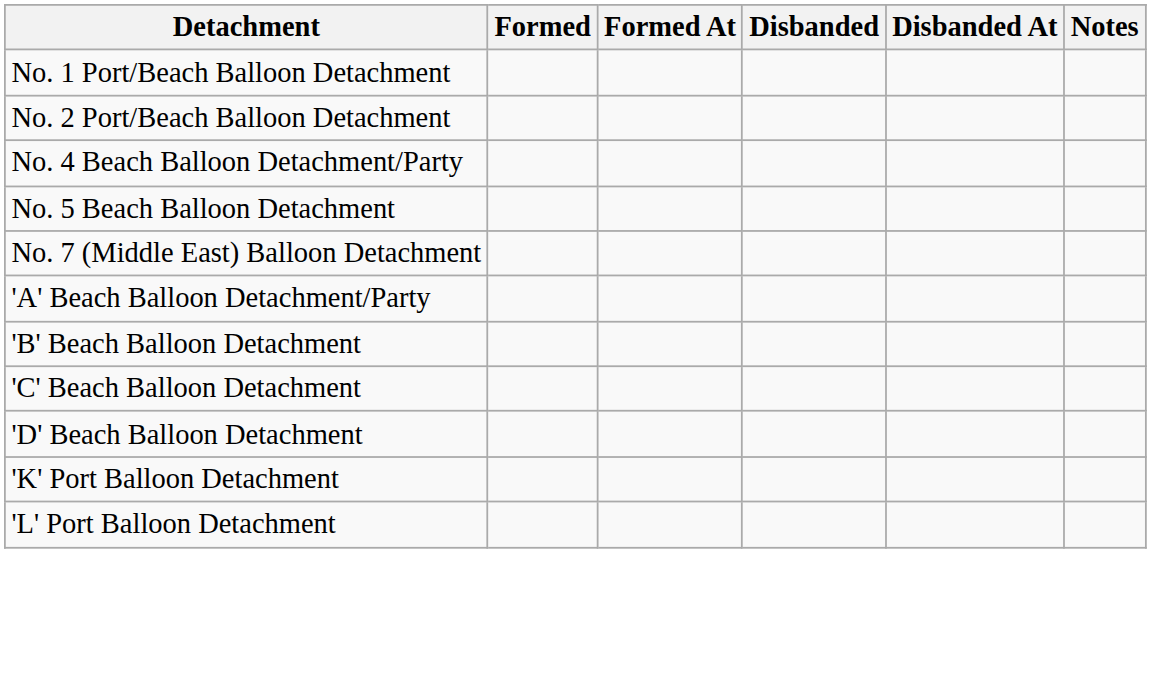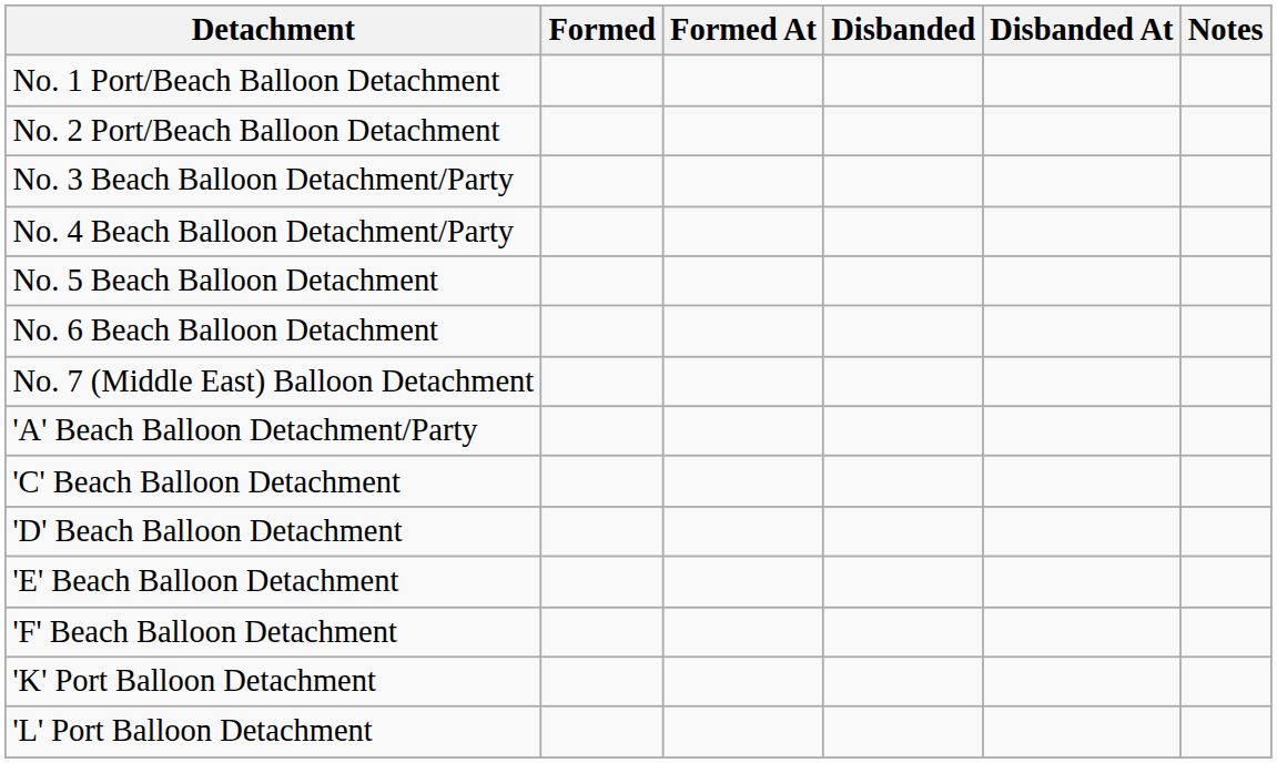 <table class="wikitable sortable">
 <tr>
 <th>Detachment</th>
 <th>Formed</th>
 <th>Formed At</th>
 <th>Disbanded</th>
 <th>Disbanded At</th>
 <th>Notes</th>
 </tr>
 <tr>
 <td>No. 1 Port/Beach Balloon Detachment</td>
 <td></td>
 <td></td>
 <td></td>
 <td></td>
 <td></td>
 </tr>
 <tr>
 <td>No. 2 Port/Beach Balloon Detachment</td>
 <td></td>
 <td></td>
 <td></td>
 <td></td>
 <td></td>
 </tr>
 <tr>
+<td>No. 3 Beach Balloon Detachment/Party</td>
+<td></td>
+<td></td>
+<td></td>
+<td></td>
+<td></td>
+</tr>
+<tr>
 <td>No. 4 Beach Balloon Detachment/Party</td>
 <td></td>
 <td></td>
 <td></td>
 <td></td>
 <td></td>
 </tr>
 <tr>
 <td>No. 5 Beach Balloon Detachment</td>
+<td></td>
+<td></td>
+<td></td>
+<td></td>
+<td></td>
+</tr>
+<tr>
+<td>No. 6 Beach Balloon Detachment</td>
 <td></td>
 <td></td>
 <td></td>
 <td></td>
 <td></td>
 </tr>
 <tr>
 <td>No. 7 (Middle East) Balloon Detachment</td>
 <td></td>
 <td></td>
 <td></td>
 <td></td>
 <td></td>
 </tr>
 <tr>
 <td>'A' Beach Balloon Detachment/Party</td>
 <td></td>
 <td></td>
 <td></td>
 <td></td>
 <td></td>
 </tr>
 <tr>
-<td>'B' Beach Balloon Detachment</td>
-<td></td>
-<td></td>
-<td></td>
-<td></td>
-<td></td>
-</tr>
-<tr>
 <td>'C' Beach Balloon Detachment</td>
 <td></td>
 <td></td>
 <td></td>
 <td></td>
 <td></td>
 </tr>
 <tr>
 <td>'D' Beach Balloon Detachment</td>
+<td></td>
+<td></td>
+<td></td>
+<td></td>
+<td></td>
+</tr>
+<tr>
+<td>'E' Beach Balloon Detachment</td>
+<td></td>
+<td></td>
+<td></td>
+<td></td>
+<td></td>
+</tr>
+<tr>
+<td>'F' Beach Balloon Detachment</td>
 <td></td>
 <td></td>
 <td></td>
 <td></td>
 <td></td>
 </tr>
 <tr>
 <td>'K' Port Balloon Detachment</td>
 <td></td>
 <td></td>
 <td></td>
 <td></td>
 <td></td>
 </tr>
 <tr>
 <td>'L' Port Balloon Detachment</td>
 <td></td>
 <td></td>
 <td></td>
 <td></td>
 <td></td>
 </tr>
 </table>
